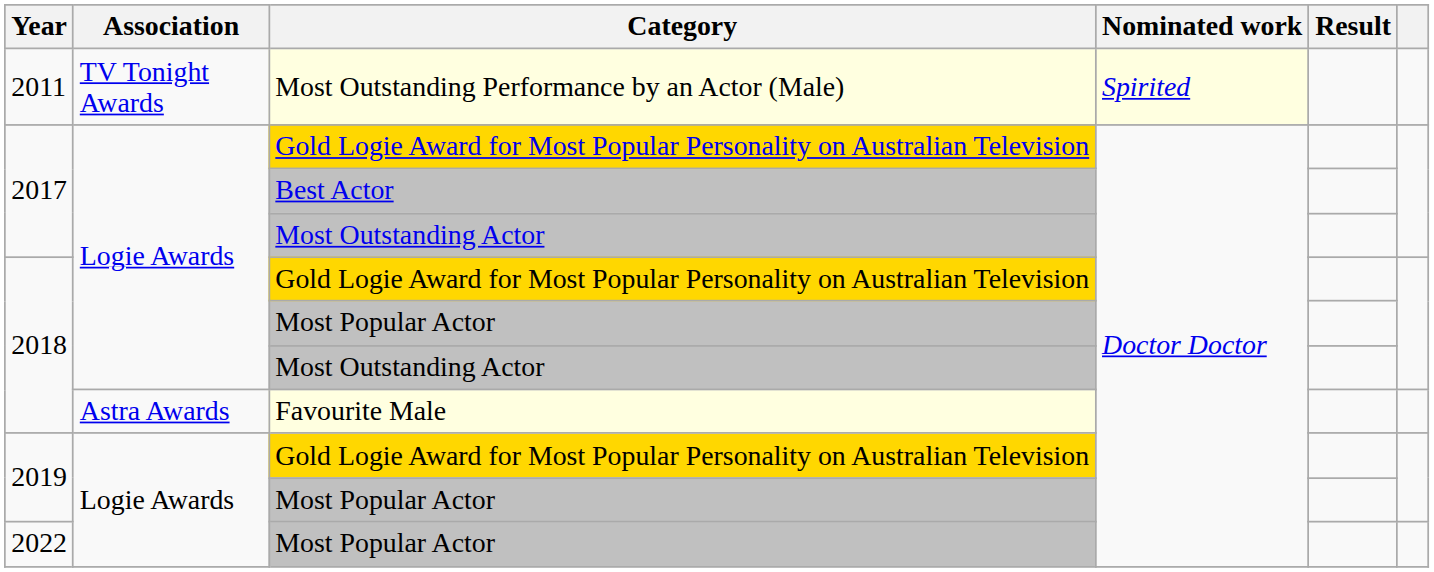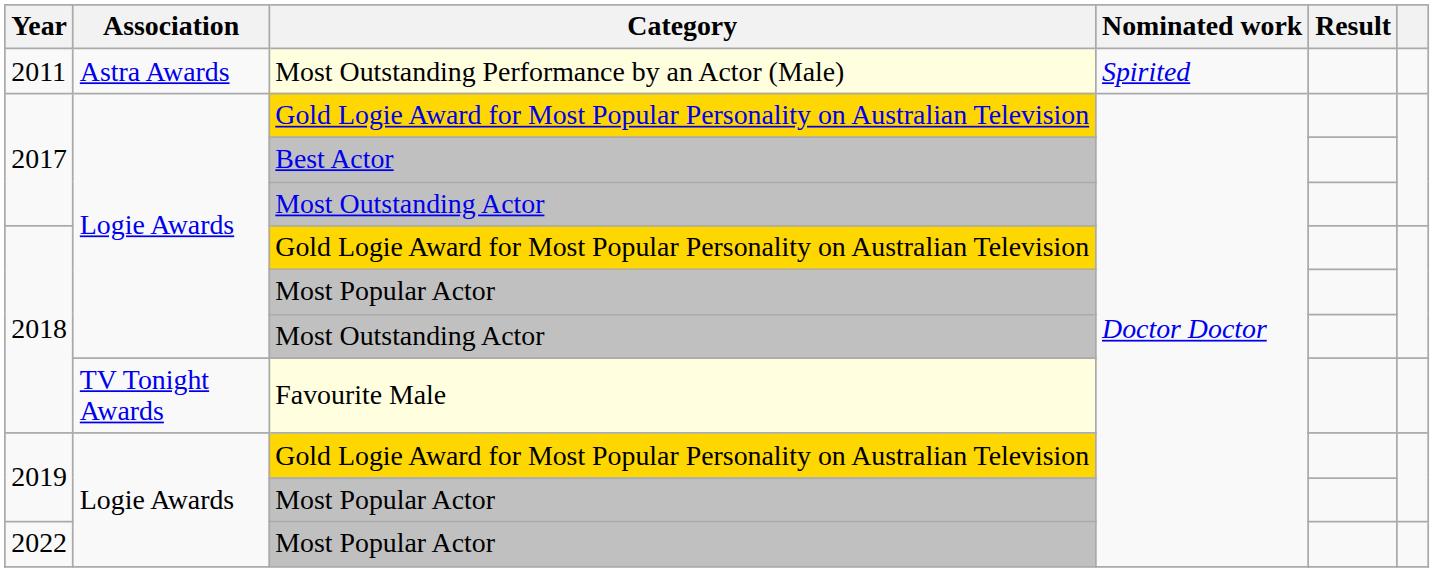 <table class="wikitable sortable">
 <tr>
 <th width="10">Year</th>
 <th width="105">Association</th>
 <th>Category</th>
 <th>Nominated work</th>
 <th>Result</th>
 <th width="10"></th>
 </tr>
 <tr>
 <td>2011</td>
-<td><a href='#'>TV Tonight Awards</a></td>
+<td><a href='#'>Astra Awards</a></td>
 <td bgcolor="lightyellow">Most Outstanding Performance by an Actor (Male)</td>
-<td style="background: lightyellow;"><em><a href='#'>Spirited</a></em></td>
+<td><em><a href='#'>Spirited</a></em></td>
 <td></td>
 <td align="center"></td>
 </tr>
 <tr>
 <td rowspan="3">2017</td>
 <td rowspan="6"><a href='#'>Logie Awards</a></td>
 <td bgcolor="gold"><a href='#'>Gold Logie Award for Most Popular Personality on Australian Television</a></td>
 <td rowspan="10"><em><a href='#'>Doctor Doctor</a></em></td>
 <td></td>
 <td align="center" rowspan="3"></td>
 </tr>
 <tr>
 <td bgcolor="silver"><a href='#'>Best Actor</a></td>
 <td></td>
 </tr>
 <tr>
 <td bgcolor="silver"><a href='#'>Most Outstanding Actor</a></td>
 <td></td>
 </tr>
 <tr>
 <td rowspan="4">2018</td>
 <td bgcolor="gold">Gold Logie Award for Most Popular Personality on Australian Television</td>
 <td></td>
 <td align="center" rowspan="3"></td>
 </tr>
 <tr>
 <td bgcolor="silver">Most Popular Actor</td>
 <td></td>
 </tr>
 <tr>
 <td bgcolor="silver">Most Outstanding Actor</td>
 <td></td>
 </tr>
 <tr>
-<td><a href='#'>Astra Awards</a></td>
+<td><a href='#'>TV Tonight Awards</a></td>
 <td bgcolor="lightyellow">Favourite Male</td>
 <td></td>
 <td align="center"></td>
 </tr>
 <tr>
 <td rowspan="2">2019</td>
 <td rowspan="3">Logie Awards</td>
 <td bgcolor="gold">Gold Logie Award for Most Popular Personality on Australian Television</td>
 <td></td>
 <td align="center" rowspan="2"></td>
 </tr>
 <tr>
 <td bgcolor="silver">Most Popular Actor</td>
 <td></td>
 </tr>
 <tr>
 <td>2022</td>
 <td bgcolor="silver">Most Popular Actor</td>
 <td></td>
 <td align="center"></td>
 </tr>
 </table>
